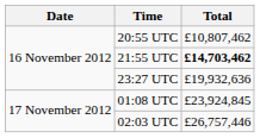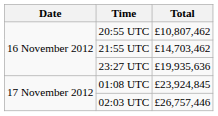 <table class="wikitable">
 <tr>
 <th>Date</th>
 <th>Time</th>
 <th>Total</th>
 </tr>
 <tr>
 <td rowspan="3">16 November 2012</td>
 <td>20:55 UTC</td>
 <td>£10,807,462</td>
 </tr>
 <tr>
 <td>21:55 UTC</td>
-<td><strong>£14,703,462</strong></td>
+<td>£14,703,462</td>
 </tr>
 <tr>
 <td>23:27 UTC</td>
-<td>£19,932,636</td>
+<td>£19,935,636</td>
 </tr>
 <tr>
 <td rowspan="2">17 November 2012</td>
 <td>01:08 UTC</td>
 <td>£23,924,845</td>
 </tr>
 <tr>
 <td>02:03 UTC</td>
 <td>£26,757,446</td>
 </tr>
 </table>
